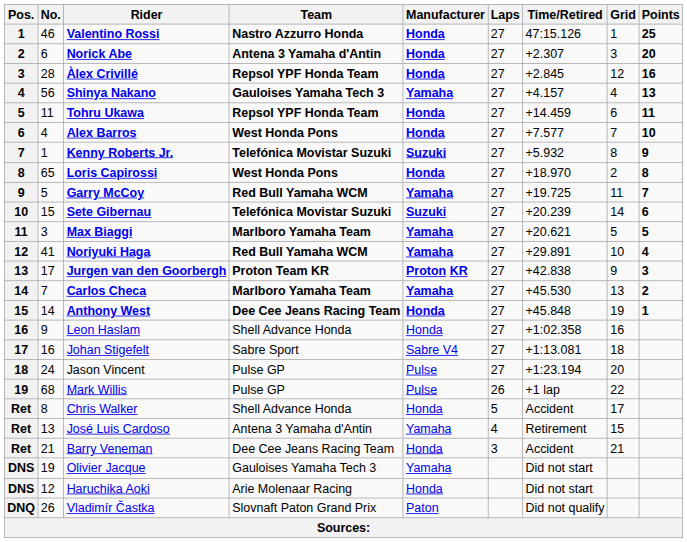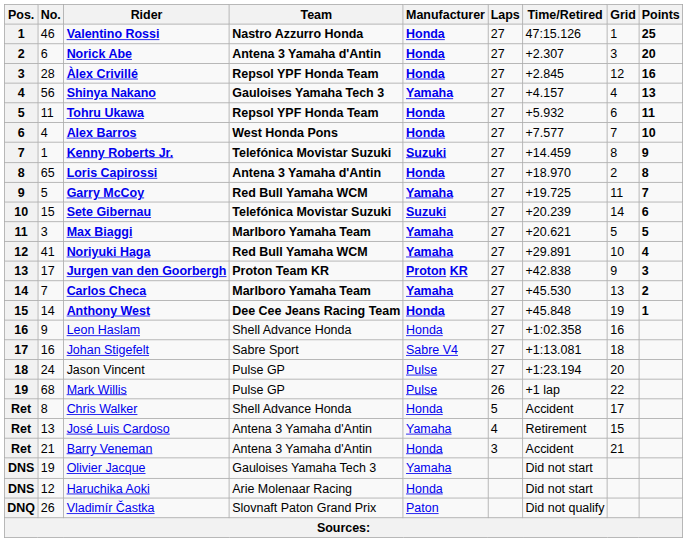 <table class="wikitable" style="font-size: 95%;">
 <tr>
 <th>Pos.</th>
 <th>No.</th>
 <th>Rider</th>
 <th>Team</th>
 <th>Manufacturer</th>
 <th>Laps</th>
 <th>Time/Retired</th>
 <th>Grid</th>
 <th>Points</th>
 </tr>
 <tr>
 <th>1</th>
 <td>46</td>
 <td> <strong><a href='#'>Valentino Rossi</a></strong></td>
 <td><strong>Nastro Azzurro Honda</strong></td>
 <td><strong><a href='#'>Honda</a></strong></td>
 <td>27</td>
 <td>47:15.126</td>
 <td>1</td>
 <td><strong>25</strong></td>
 </tr>
 <tr>
 <th>2</th>
 <td>6</td>
 <td> <strong><a href='#'>Norick Abe</a></strong></td>
 <td><strong>Antena 3 Yamaha d'Antin</strong></td>
 <td><strong><a href='#'>Honda</a></strong></td>
 <td>27</td>
 <td>+2.307</td>
 <td>3</td>
 <td><strong>20</strong></td>
 </tr>
 <tr>
 <th>3</th>
 <td>28</td>
 <td> <strong><a href='#'>Àlex Crivillé</a></strong></td>
 <td><strong>Repsol YPF Honda Team</strong></td>
 <td><strong><a href='#'>Honda</a></strong></td>
 <td>27</td>
 <td>+2.845</td>
 <td>12</td>
 <td><strong>16</strong></td>
 </tr>
 <tr>
 <th>4</th>
 <td>56</td>
 <td> <strong><a href='#'>Shinya Nakano</a></strong></td>
 <td><strong>Gauloises Yamaha Tech 3</strong></td>
 <td><strong><a href='#'>Yamaha</a></strong></td>
 <td>27</td>
 <td>+4.157</td>
 <td>4</td>
 <td><strong>13</strong></td>
 </tr>
 <tr>
 <th>5</th>
 <td>11</td>
 <td> <strong><a href='#'>Tohru Ukawa</a></strong></td>
 <td><strong>Repsol YPF Honda Team</strong></td>
 <td><strong><a href='#'>Honda</a></strong></td>
 <td>27</td>
-<td>+14.459</td>
+<td>+5.932</td>
 <td>6</td>
 <td><strong>11</strong></td>
 </tr>
 <tr>
 <th>6</th>
 <td>4</td>
 <td> <strong><a href='#'>Alex Barros</a></strong></td>
 <td><strong>West Honda Pons</strong></td>
 <td><strong><a href='#'>Honda</a></strong></td>
 <td>27</td>
 <td>+7.577</td>
 <td>7</td>
 <td><strong>10</strong></td>
 </tr>
 <tr>
 <th>7</th>
 <td>1</td>
 <td> <strong><a href='#'>Kenny Roberts Jr.</a></strong></td>
 <td><strong>Telefónica Movistar Suzuki</strong></td>
 <td><strong><a href='#'>Suzuki</a></strong></td>
 <td>27</td>
-<td>+5.932</td>
+<td>+14.459</td>
 <td>8</td>
 <td><strong>9</strong></td>
 </tr>
 <tr>
 <th>8</th>
 <td>65</td>
 <td> <strong><a href='#'>Loris Capirossi</a></strong></td>
-<td><strong>West Honda Pons</strong></td>
+<td><strong>Antena 3 Yamaha d'Antin</strong></td>
 <td><strong><a href='#'>Honda</a></strong></td>
 <td>27</td>
 <td>+18.970</td>
 <td>2</td>
 <td><strong>8</strong></td>
 </tr>
 <tr>
 <th>9</th>
 <td>5</td>
 <td> <strong><a href='#'>Garry McCoy</a></strong></td>
 <td><strong>Red Bull Yamaha WCM</strong></td>
 <td><strong><a href='#'>Yamaha</a></strong></td>
 <td>27</td>
 <td>+19.725</td>
 <td>11</td>
 <td><strong>7</strong></td>
 </tr>
 <tr>
 <th>10</th>
 <td>15</td>
 <td> <strong><a href='#'>Sete Gibernau</a></strong></td>
 <td><strong>Telefónica Movistar Suzuki</strong></td>
 <td><strong><a href='#'>Suzuki</a></strong></td>
 <td>27</td>
 <td>+20.239</td>
 <td>14</td>
 <td><strong>6</strong></td>
 </tr>
 <tr>
 <th>11</th>
 <td>3</td>
 <td> <strong><a href='#'>Max Biaggi</a></strong></td>
 <td><strong>Marlboro Yamaha Team</strong></td>
 <td><strong><a href='#'>Yamaha</a></strong></td>
 <td>27</td>
 <td>+20.621</td>
 <td>5</td>
 <td><strong>5</strong></td>
 </tr>
 <tr>
 <th>12</th>
 <td>41</td>
 <td> <strong><a href='#'>Noriyuki Haga</a></strong></td>
 <td><strong>Red Bull Yamaha WCM</strong></td>
 <td><strong><a href='#'>Yamaha</a></strong></td>
 <td>27</td>
 <td>+29.891</td>
 <td>10</td>
 <td><strong>4</strong></td>
 </tr>
 <tr>
 <th>13</th>
 <td>17</td>
 <td> <strong><a href='#'>Jurgen van den Goorbergh</a></strong></td>
 <td><strong>Proton Team KR</strong></td>
 <td><strong><a href='#'>Proton</a> <a href='#'>KR</a></strong></td>
 <td>27</td>
 <td>+42.838</td>
 <td>9</td>
 <td><strong>3</strong></td>
 </tr>
 <tr>
 <th>14</th>
 <td>7</td>
 <td> <strong><a href='#'>Carlos Checa</a></strong></td>
 <td><strong>Marlboro Yamaha Team</strong></td>
 <td><strong><a href='#'>Yamaha</a></strong></td>
 <td>27</td>
 <td>+45.530</td>
 <td>13</td>
 <td><strong>2</strong></td>
 </tr>
 <tr>
 <th>15</th>
 <td>14</td>
 <td> <strong><a href='#'>Anthony West</a></strong></td>
 <td><strong>Dee Cee Jeans Racing Team</strong></td>
 <td><strong><a href='#'>Honda</a></strong></td>
 <td>27</td>
 <td>+45.848</td>
 <td>19</td>
 <td><strong>1</strong></td>
 </tr>
 <tr>
 <th>16</th>
 <td>9</td>
 <td> <a href='#'>Leon Haslam</a></td>
 <td>Shell Advance Honda</td>
 <td><a href='#'>Honda</a></td>
 <td>27</td>
 <td>+1:02.358</td>
 <td>16</td>
 <td></td>
 </tr>
 <tr>
 <th>17</th>
 <td>16</td>
 <td> <a href='#'>Johan Stigefelt</a></td>
 <td>Sabre Sport</td>
 <td><a href='#'>Sabre V4</a></td>
 <td>27</td>
 <td>+1:13.081</td>
 <td>18</td>
 <td></td>
 </tr>
 <tr>
 <th>18</th>
 <td>24</td>
 <td> Jason Vincent</td>
 <td>Pulse GP</td>
 <td><a href='#'>Pulse</a></td>
 <td>27</td>
 <td>+1:23.194</td>
 <td>20</td>
 <td></td>
 </tr>
 <tr>
 <th>19</th>
 <td>68</td>
 <td> <a href='#'>Mark Willis</a></td>
 <td>Pulse GP</td>
 <td><a href='#'>Pulse</a></td>
 <td>26</td>
 <td>+1 lap</td>
 <td>22</td>
 <td></td>
 </tr>
 <tr>
 <th>Ret</th>
 <td>8</td>
 <td> <a href='#'>Chris Walker</a></td>
 <td>Shell Advance Honda</td>
 <td><a href='#'>Honda</a></td>
 <td>5</td>
 <td>Accident</td>
 <td>17</td>
 <td></td>
 </tr>
 <tr>
 <th>Ret</th>
 <td>13</td>
 <td> <a href='#'>José Luis Cardoso</a></td>
 <td>Antena 3 Yamaha d'Antin</td>
 <td><a href='#'>Yamaha</a></td>
 <td>4</td>
 <td>Retirement</td>
 <td>15</td>
 <td></td>
 </tr>
 <tr>
 <th>Ret</th>
 <td>21</td>
 <td> <a href='#'>Barry Veneman</a></td>
-<td>Dee Cee Jeans Racing Team</td>
+<td>Antena 3 Yamaha d'Antin</td>
 <td><a href='#'>Honda</a></td>
 <td>3</td>
 <td>Accident</td>
 <td>21</td>
 <td></td>
 </tr>
 <tr>
 <th>DNS</th>
 <td>19</td>
 <td> <a href='#'>Olivier Jacque</a></td>
 <td>Gauloises Yamaha Tech 3</td>
 <td><a href='#'>Yamaha</a></td>
 <td></td>
 <td>Did not start</td>
 <td></td>
 <td></td>
 </tr>
 <tr>
 <th>DNS</th>
 <td>12</td>
 <td> <a href='#'>Haruchika Aoki</a></td>
 <td>Arie Molenaar Racing</td>
 <td><a href='#'>Honda</a></td>
 <td></td>
 <td>Did not start</td>
 <td></td>
 <td></td>
 </tr>
 <tr>
 <th>DNQ</th>
 <td>26</td>
 <td> <a href='#'>Vladimír Častka</a></td>
 <td>Slovnaft Paton Grand Prix</td>
 <td><a href='#'>Paton</a></td>
 <td></td>
 <td>Did not qualify</td>
 <td></td>
 <td></td>
 </tr>
 <tr>
 <th colspan=9>Sources: </th>
 </tr>
 </table>
